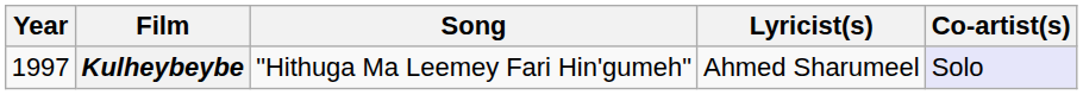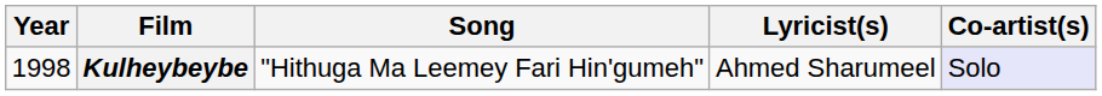 <table class="wikitable plainrowheaders">
 <tr>
 <th scope="col">Year</th>
 <th scope="col">Film</th>
 <th scope="col">Song</th>
 <th scope="col">Lyricist(s)</th>
 <th scope="col">Co-artist(s)</th>
 </tr>
 <tr>
-<td>1997</td>
+<td>1998</td>
 <th scope="row"><em>Kulheybeybe</em></th>
 <td>"Hithuga Ma Leemey Fari Hin'gumeh"</td>
 <td>Ahmed Sharumeel</td>
 <td style="background: lavender;">Solo</td>
 </tr>
 </table>
